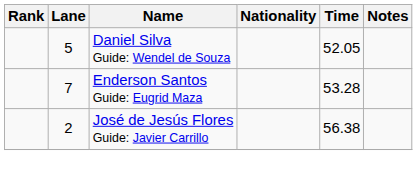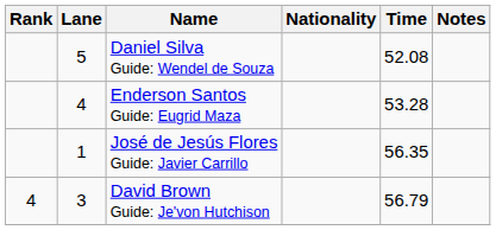 <table class="wikitable sortable" style="text-align:center">
 <tr>
 <th>Rank</th>
 <th>Lane</th>
 <th>Name</th>
 <th>Nationality</th>
 <th>Time</th>
 <th>Notes</th>
 </tr>
 <tr>
 <td></td>
 <td>5</td>
 <td align=left><a href='#'>Daniel Silva</a><br><small>Guide: <a href='#'>Wendel de Souza</a></small></td>
 <td align=left></td>
-<td>52.05</td>
+<td>52.08</td>
 <td></td>
 </tr>
 <tr>
 <td></td>
-<td>7</td>
+<td>4</td>
 <td align=left><a href='#'>Enderson Santos</a><br><small>Guide: <a href='#'>Eugrid Maza</a></small></td>
 <td align=left></td>
 <td>53.28</td>
 <td></td>
 </tr>
 <tr>
 <td></td>
-<td>2</td>
+<td>1</td>
 <td align=left><a href='#'>José de Jesús Flores</a><br><small>Guide: <a href='#'>Javier Carrillo</a></small></td>
 <td align=left></td>
-<td>56.38</td>
+<td>56.35</td>
+<td></td>
+</tr>
+<tr>
+<td>4</td>
+<td>3</td>
+<td align=left><a href='#'>David Brown</a><br><small>Guide: <a href='#'>Je'von Hutchison</a></small></td>
+<td align=left></td>
+<td>56.79</td>
 <td></td>
 </tr>
 <tr>
 </tr>
 </table>
